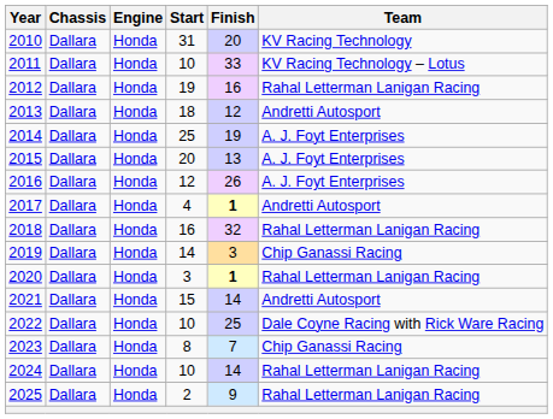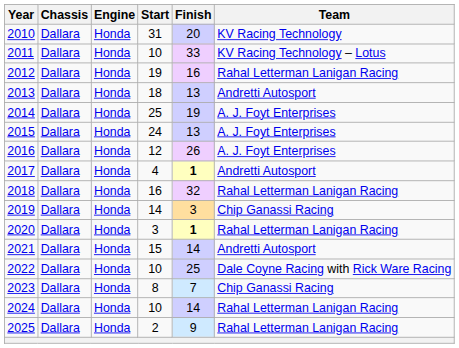 <table class="wikitable" style="font-size: 90%;">
 <tr>
 <th>Year</th>
 <th>Chassis</th>
 <th>Engine</th>
 <th>Start</th>
 <th>Finish</th>
 <th>Team</th>
 </tr>
 <tr>
 <td><a href='#'>2010</a></td>
 <td><a href='#'>Dallara</a></td>
 <td><a href='#'>Honda</a></td>
 <td align=center>31</td>
 <td align=center style="background:#CFCFFF;">20</td>
 <td nowrap><a href='#'>KV Racing Technology</a></td>
 </tr>
 <tr>
 <td><a href='#'>2011</a></td>
 <td><a href='#'>Dallara</a></td>
 <td><a href='#'>Honda</a></td>
 <td align=center>10</td>
 <td align=center style="background:#EFCFFF;">33</td>
 <td nowrap><a href='#'>KV Racing Technology</a> – <a href='#'>Lotus</a></td>
 </tr>
 <tr>
 <td><a href='#'>2012</a></td>
 <td><a href='#'>Dallara</a></td>
 <td><a href='#'>Honda</a></td>
 <td align=center>19</td>
 <td align=center style="background:#EFCFFF;">16</td>
 <td nowrap><a href='#'>Rahal Letterman Lanigan Racing</a></td>
 </tr>
 <tr>
 <td><a href='#'>2013</a></td>
 <td><a href='#'>Dallara</a></td>
 <td><a href='#'>Honda</a></td>
 <td align=center>18</td>
-<td align=center style="background:#CFCFFF;">12</td>
+<td align=center style="background:#CFCFFF;">13</td>
 <td><a href='#'>Andretti Autosport</a></td>
 </tr>
 <tr>
 <td><a href='#'>2014</a></td>
 <td><a href='#'>Dallara</a></td>
 <td><a href='#'>Honda</a></td>
 <td align=center>25</td>
 <td align=center style="background:#CFCFFF;">19</td>
 <td><a href='#'>A. J. Foyt Enterprises</a></td>
 </tr>
 <tr>
 <td><a href='#'>2015</a></td>
 <td><a href='#'>Dallara</a></td>
 <td><a href='#'>Honda</a></td>
-<td align=center>20</td>
+<td align=center>24</td>
 <td align=center style="background:#CFCFFF;">13</td>
 <td><a href='#'>A. J. Foyt Enterprises</a></td>
 </tr>
 <tr>
 <td><a href='#'>2016</a></td>
 <td><a href='#'>Dallara</a></td>
 <td><a href='#'>Honda</a></td>
 <td align=center>12</td>
 <td align=center style="background:#EFCFFF;">26</td>
 <td><a href='#'>A. J. Foyt Enterprises</a></td>
 </tr>
 <tr>
 <td><a href='#'>2017</a></td>
 <td><a href='#'>Dallara</a></td>
 <td><a href='#'>Honda</a></td>
 <td align=center>4</td>
 <td align=center style="background:#FFFFBF;"><strong>1</strong></td>
 <td><a href='#'>Andretti Autosport</a></td>
 </tr>
 <tr>
 <td><a href='#'>2018</a></td>
 <td><a href='#'>Dallara</a></td>
 <td><a href='#'>Honda</a></td>
 <td align=center>16</td>
 <td align=center style="background:#EFCFFF;">32</td>
 <td><a href='#'>Rahal Letterman Lanigan Racing</a></td>
 </tr>
 <tr>
 <td><a href='#'>2019</a></td>
 <td><a href='#'>Dallara</a></td>
 <td><a href='#'>Honda</a></td>
 <td align=center>14</td>
 <td align=center style="background:#FFDF9F;">3</td>
 <td><a href='#'>Chip Ganassi Racing</a></td>
 </tr>
 <tr>
 <td><a href='#'>2020</a></td>
 <td><a href='#'>Dallara</a></td>
 <td><a href='#'>Honda</a></td>
 <td align=center>3</td>
 <td align=center style="background:#FFFFBF;"><strong>1</strong></td>
 <td><a href='#'>Rahal Letterman Lanigan Racing</a></td>
 </tr>
 <tr>
 <td><a href='#'>2021</a></td>
 <td><a href='#'>Dallara</a></td>
 <td><a href='#'>Honda</a></td>
 <td align=center>15</td>
 <td align=center style="background:#CFCFFF;">14</td>
 <td><a href='#'>Andretti Autosport</a></td>
 </tr>
 <tr>
 <td><a href='#'>2022</a></td>
 <td><a href='#'>Dallara</a></td>
 <td><a href='#'>Honda</a></td>
 <td align=center>10</td>
 <td align=center style="background:#CFCFFF;">25</td>
 <td nowrap><a href='#'>Dale Coyne Racing</a> with <a href='#'>Rick Ware Racing</a></td>
 </tr>
 <tr>
 <td><a href='#'>2023</a></td>
 <td><a href='#'>Dallara</a></td>
 <td><a href='#'>Honda</a></td>
 <td align=center>8</td>
 <td align=center style="background:#CFEAFF;">7</td>
 <td><a href='#'>Chip Ganassi Racing</a></td>
 </tr>
 <tr>
 <td><a href='#'>2024</a></td>
 <td><a href='#'>Dallara</a></td>
 <td><a href='#'>Honda</a></td>
 <td align=center>10</td>
 <td align=center style="background:#cfcfff;">14</td>
 <td><a href='#'>Rahal Letterman Lanigan Racing</a></td>
 </tr>
 <tr>
 <td><a href='#'>2025</a></td>
 <td><a href='#'>Dallara</a></td>
 <td><a href='#'>Honda</a></td>
 <td align=center>2</td>
 <td align=center style="background:#CFEAFF;">9</td>
 <td><a href='#'>Rahal Letterman Lanigan Racing</a></td>
 </tr>
 <tr>
 <th colspan="25"></th>
 </tr>
 </table>
